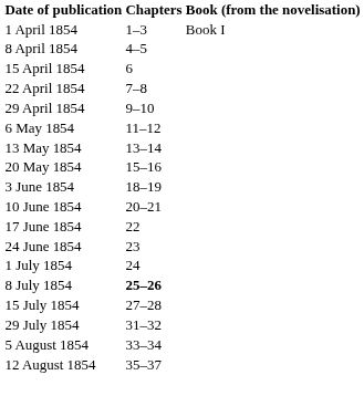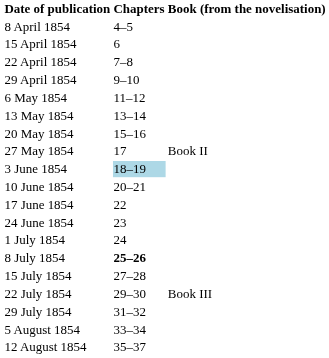 <table>
 <tr>
 <th>Date of publication</th>
 <th>Chapters</th>
 <th>Book (from the novelisation)</th>
-</tr>
-<tr>
-<td>1 April 1854</td>
-<td>1–3</td>
-<td>Book I</td>
 </tr>
 <tr>
 <td>8 April 1854</td>
 <td>4–5</td>
 </tr>
 <tr>
 <td>15 April 1854</td>
 <td>6</td>
 </tr>
 <tr>
 <td>22 April 1854</td>
 <td>7–8</td>
 </tr>
 <tr>
 <td>29 April 1854</td>
 <td>9–10</td>
 </tr>
 <tr>
 <td>6 May 1854</td>
 <td>11–12</td>
 </tr>
 <tr>
 <td>13 May 1854</td>
 <td>13–14</td>
 </tr>
 <tr>
 <td>20 May 1854</td>
 <td>15–16</td>
 </tr>
 <tr>
+<td>27 May 1854</td>
+<td>17</td>
+<td>Book II</td>
+</tr>
+<tr>
 <td>3 June 1854</td>
-<td>18–19</td>
+<td style="background: lightblue;">18–19</td>
 </tr>
 <tr>
 <td>10 June 1854</td>
 <td>20–21</td>
 </tr>
 <tr>
 <td>17 June 1854</td>
 <td>22</td>
 </tr>
 <tr>
 <td>24 June 1854</td>
 <td>23</td>
 </tr>
 <tr>
 <td>1 July 1854</td>
 <td>24</td>
 </tr>
 <tr>
 <td>8 July 1854</td>
 <td><strong>25–26</strong></td>
 </tr>
 <tr>
 <td>15 July 1854</td>
 <td>27–28</td>
 </tr>
 <tr>
+<td>22 July 1854</td>
+<td>29–30</td>
+<td>Book III</td>
+</tr>
+<tr>
 <td>29 July 1854</td>
 <td>31–32</td>
 </tr>
 <tr>
 <td>5 August 1854</td>
 <td>33–34</td>
 </tr>
 <tr>
 <td>12 August 1854</td>
 <td>35–37</td>
 </tr>
 </table>
